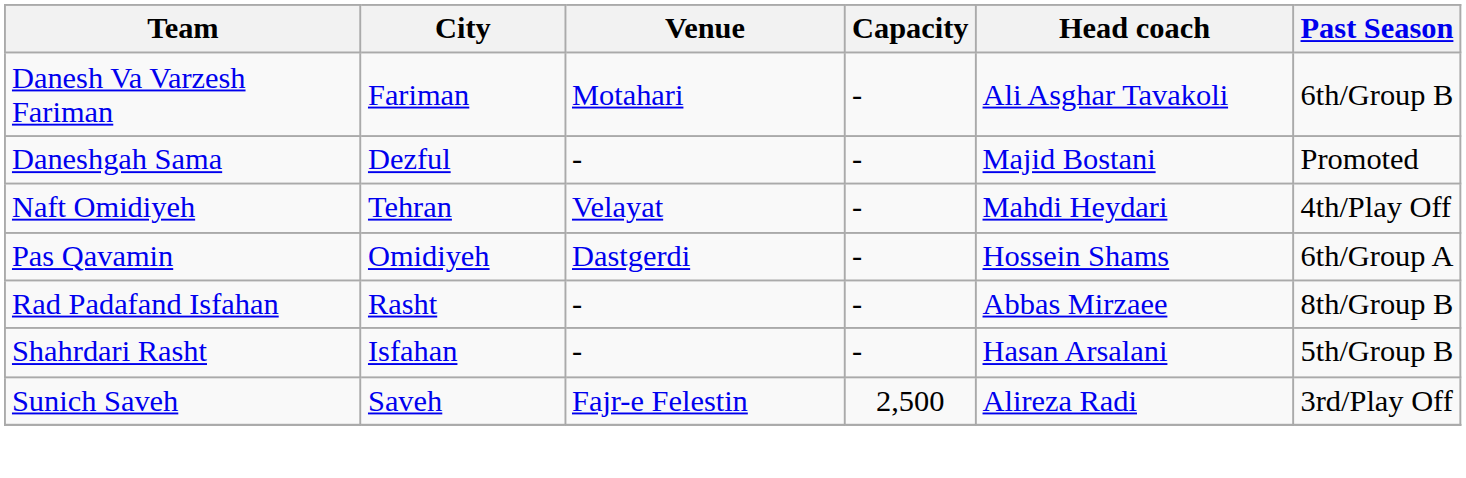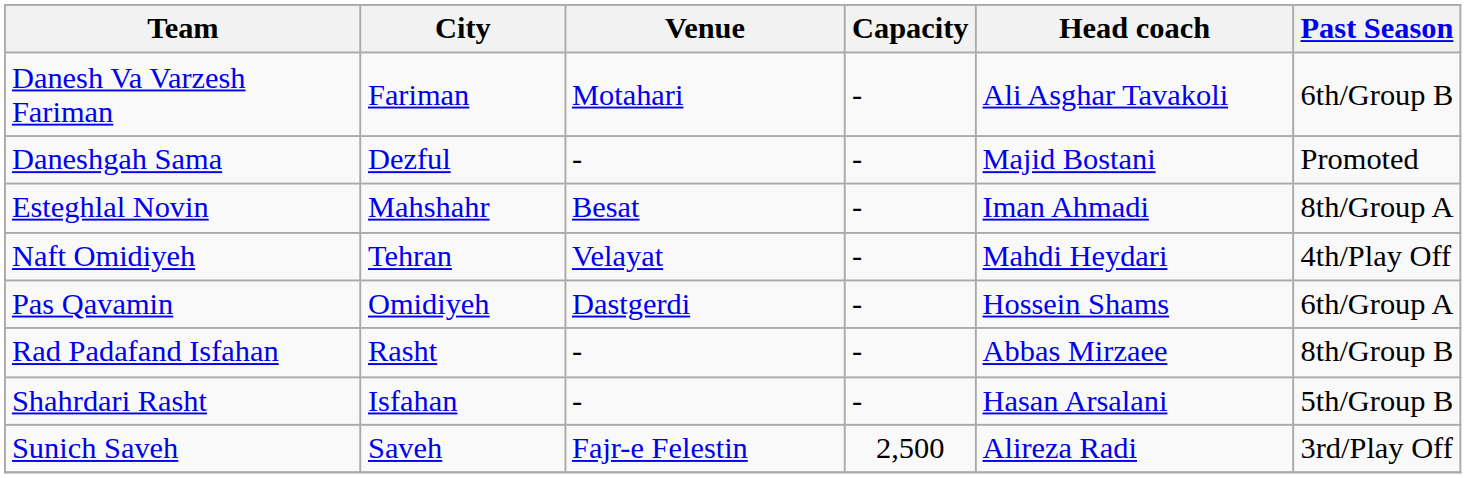 <table class="wikitable sortable">
 <tr>
 <th width=180>Team</th>
 <th width=100>City</th>
 <th width=140>Venue</th>
 <th>Capacity</th>
 <th width=160>Head coach</th>
 <th><a href='#'>Past Season</a></th>
 </tr>
 <tr>
 <td><a href='#'>Danesh Va Varzesh Fariman</a></td>
 <td><a href='#'>Fariman</a></td>
 <td><a href='#'>Motahari</a></td>
 <td>-</td>
 <td> <a href='#'>Ali Asghar Tavakoli</a></td>
 <td>6th/Group B</td>
 </tr>
 <tr>
 <td><a href='#'>Daneshgah Sama</a></td>
 <td><a href='#'>Dezful</a></td>
 <td>-</td>
 <td>-</td>
 <td> <a href='#'>Majid Bostani</a></td>
 <td>Promoted</td>
+</tr>
+<tr>
+<td><a href='#'>Esteghlal Novin</a></td>
+<td><a href='#'>Mahshahr</a></td>
+<td><a href='#'>Besat</a></td>
+<td>-</td>
+<td> <a href='#'>Iman Ahmadi</a></td>
+<td>8th/Group A</td>
 </tr>
 <tr>
 <td><a href='#'>Naft Omidiyeh</a></td>
 <td><a href='#'>Tehran</a></td>
 <td><a href='#'>Velayat</a></td>
 <td>-</td>
 <td> <a href='#'>Mahdi Heydari</a></td>
 <td>4th/Play Off</td>
 </tr>
 <tr>
 <td><a href='#'>Pas Qavamin</a></td>
 <td><a href='#'>Omidiyeh</a></td>
 <td><a href='#'>Dastgerdi</a></td>
 <td>-</td>
 <td> <a href='#'>Hossein Shams</a></td>
 <td>6th/Group A</td>
 </tr>
 <tr>
 <td><a href='#'>Rad Padafand Isfahan</a></td>
 <td><a href='#'>Rasht</a></td>
 <td>-</td>
 <td>-</td>
 <td> <a href='#'>Abbas Mirzaee</a></td>
 <td>8th/Group B</td>
 </tr>
 <tr>
 <td><a href='#'>Shahrdari Rasht</a></td>
 <td><a href='#'>Isfahan</a></td>
 <td>-</td>
 <td>-</td>
 <td> <a href='#'>Hasan Arsalani</a></td>
 <td>5th/Group B</td>
 </tr>
 <tr>
 <td><a href='#'>Sunich Saveh</a></td>
 <td><a href='#'>Saveh</a></td>
 <td><a href='#'>Fajr-e Felestin</a></td>
 <td align="center">2,500</td>
 <td> <a href='#'>Alireza Radi</a></td>
 <td>3rd/Play Off</td>
 </tr>
 <tr>
 </tr>
 </table>
